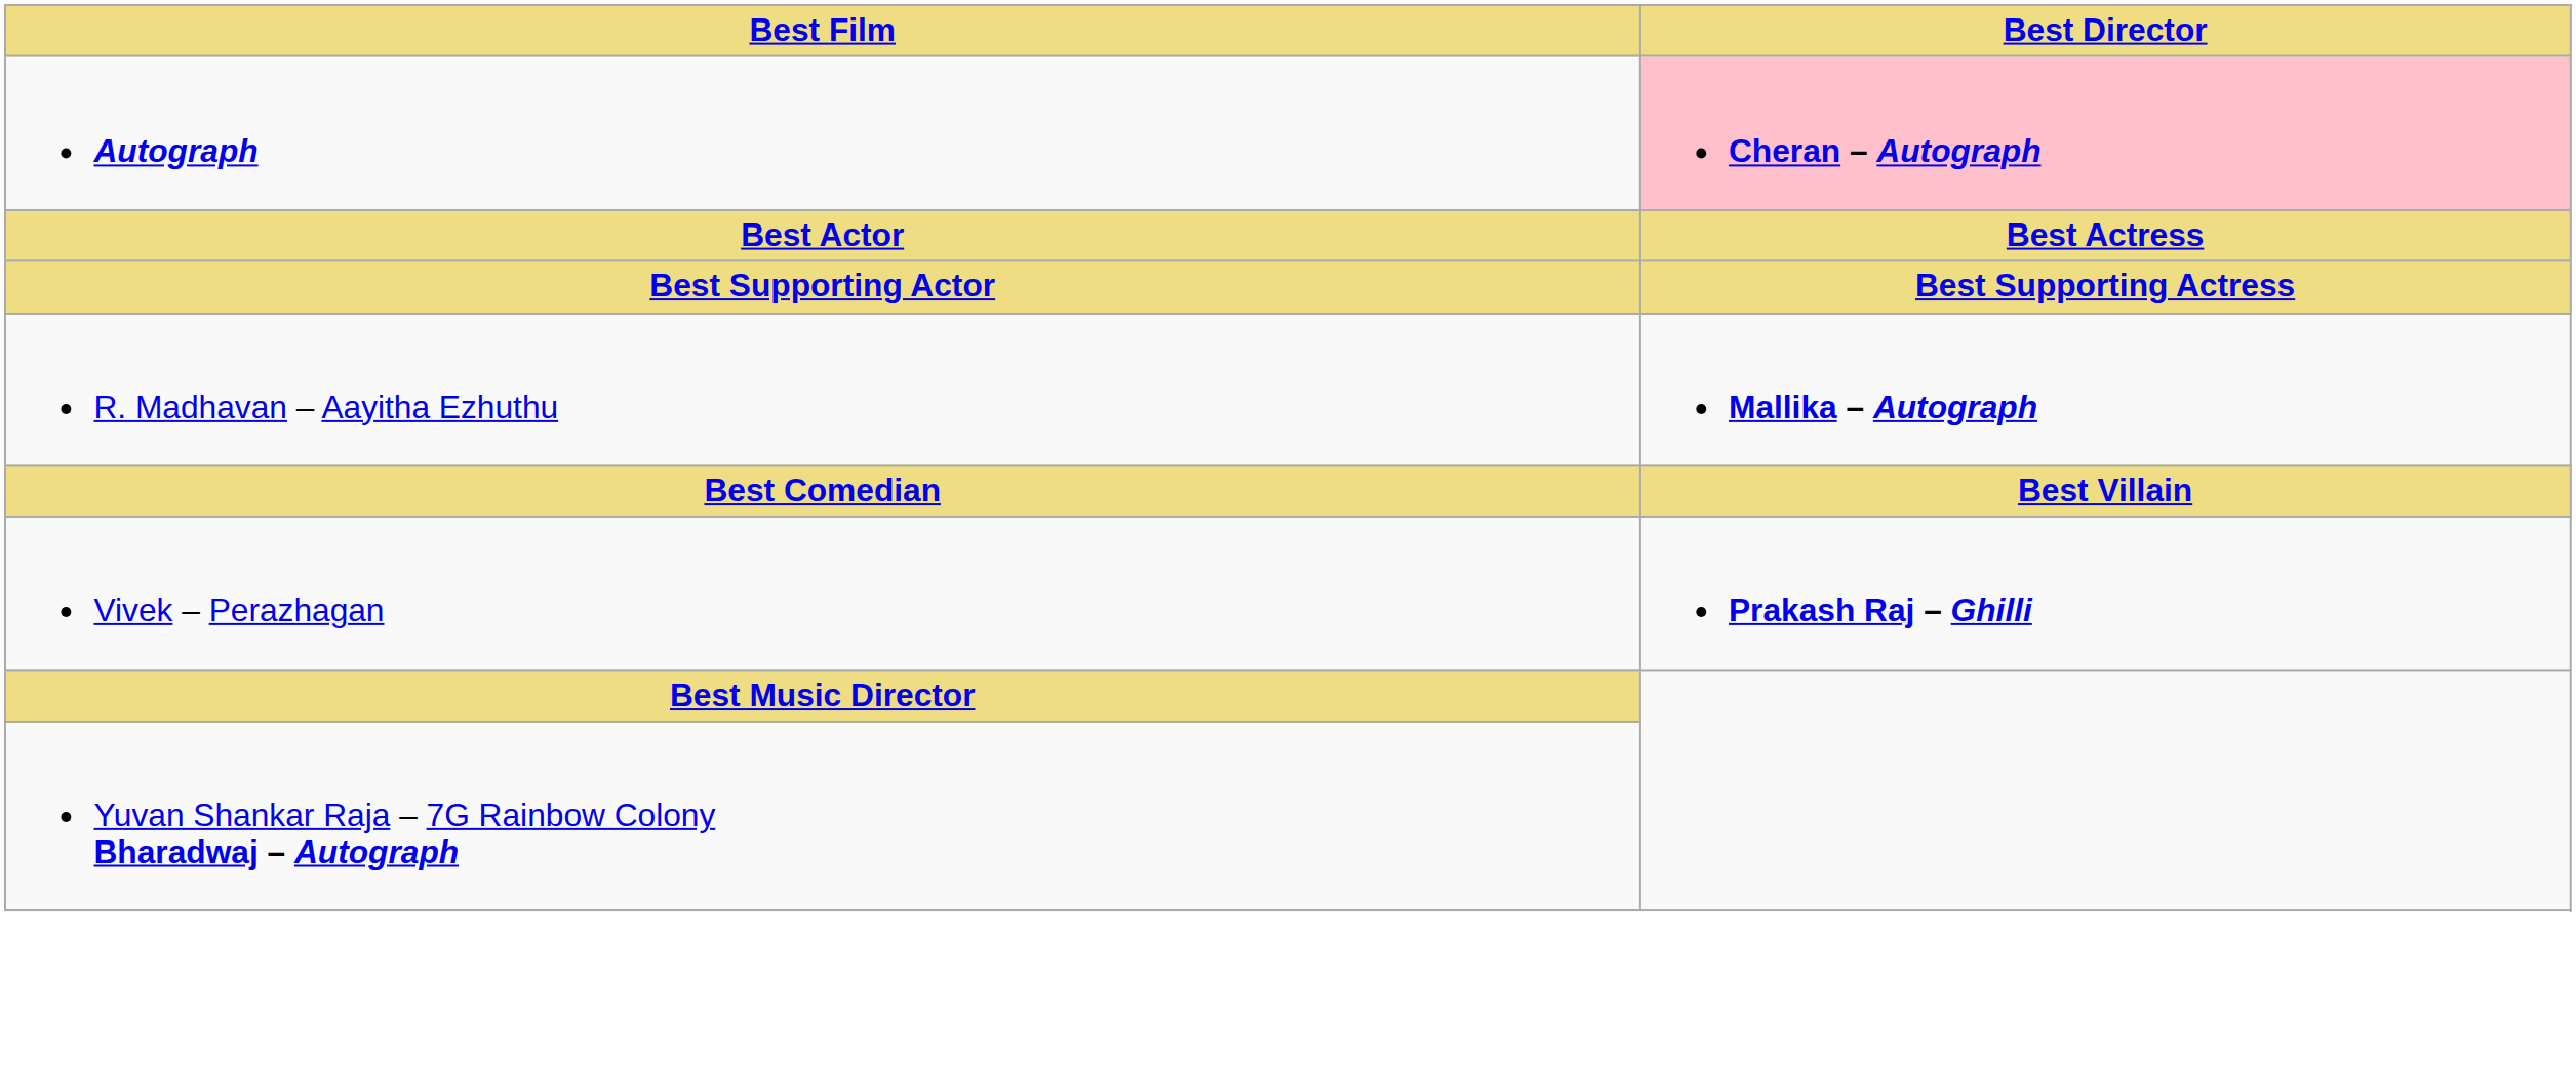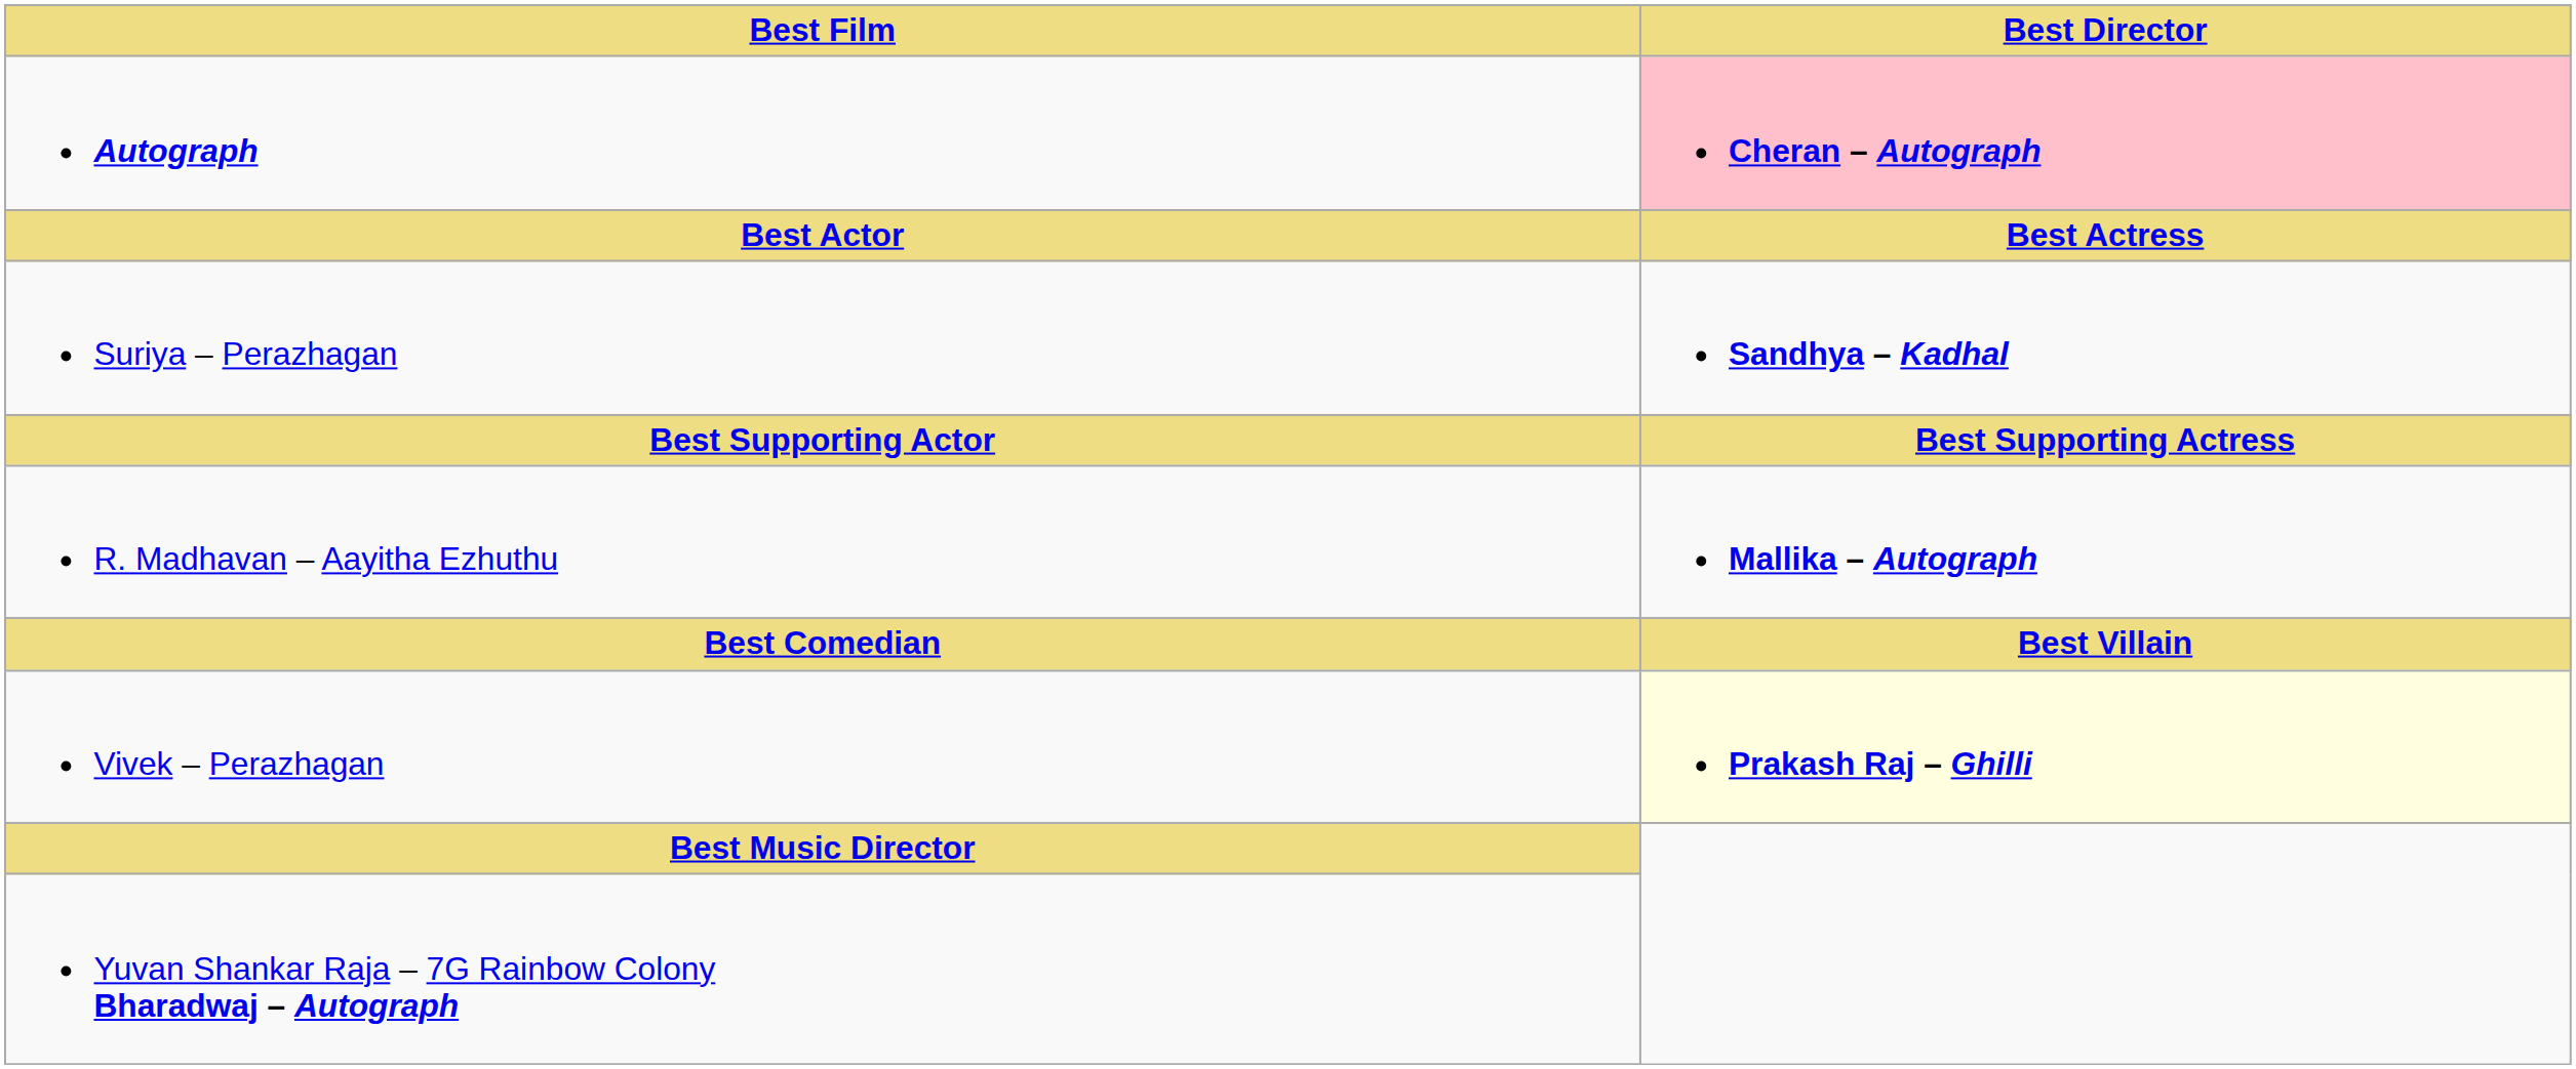 <table class="wikitable" width =100%|>
 <tr>
 <th ! style="background:#eedd82; text-align:center;"><a href='#'>Best Film</a></th>
 <th ! style="background:#eedd82; text-align:center;"><a href='#'>Best Director</a></th>
 </tr>
 <tr>
 <td valign="top"><br><ul><li><strong><em><a href='#'>Autograph</a></em></strong></li></ul></td>
 <td style="background: pink;"><br><ul><li><strong><a href='#'>Cheran</a> – <em><a href='#'>Autograph</a><strong><em></li></ul></td>
 </tr>
 <tr>
 <th ! style="background:#eedd82; text-align:center;"><a href='#'>Best Actor</a></th>
 <th ! style="background:#eedd82; text-align:center;"><a href='#'>Best Actress</a></th>
+</tr>
+<tr>
+<td><br><ul><li></strong><a href='#'>Suriya</a> – </em><a href='#'>Perazhagan</a></em></strong></li></ul></td>
+<td><br><ul><li><strong><a href='#'>Sandhya</a> – <em><a href='#'>Kadhal</a><strong><em></li></ul></td>
 </tr>
 <tr>
 <th ! style="background:#eedd82; text-align:center;"><a href='#'>Best Supporting Actor</a></th>
 <th ! style="background:#eedd82; text-align:center;"><a href='#'>Best Supporting Actress</a></th>
 </tr>
 <tr>
 <td><br><ul><li></strong><a href='#'>R. Madhavan</a> – </em><a href='#'>Aayitha Ezhuthu</a></em></strong></li></ul></td>
 <td><br><ul><li><strong><a href='#'>Mallika</a> – <em><a href='#'>Autograph</a><strong><em></li></ul></td>
 </tr>
 <tr>
 <th ! style="background:#eedd82; text-align:center;"><a href='#'>Best Comedian</a></th>
 <th ! style="background:#eedd82; text-align:center;"><a href='#'>Best Villain</a></th>
 </tr>
 <tr>
 <td><br><ul><li></strong><a href='#'>Vivek</a> – </em><a href='#'>Perazhagan</a></em></strong></li></ul></td>
-<td><br><ul><li><strong><a href='#'>Prakash Raj</a> – <em><a href='#'>Ghilli</a><strong><em></li></ul></td>
+<td style="background: lightyellow;"><br><ul><li><strong><a href='#'>Prakash Raj</a> – <em><a href='#'>Ghilli</a><strong><em></li></ul></td>
 </tr>
 <tr>
 <th ! style="background:#eedd82; text-align:center;"><a href='#'>Best Music Director</a></th>
 </tr>
 <tr>
 <td><br><ul><li></strong><a href='#'>Yuvan Shankar Raja</a> – </em><a href='#'>7G Rainbow Colony</a></em></strong>  <br> <strong><a href='#'>Bharadwaj</a> – <em><a href='#'>Autograph</a><strong><em></li></ul></td>
 </tr>
 <tr>
 </tr>
 </table>
